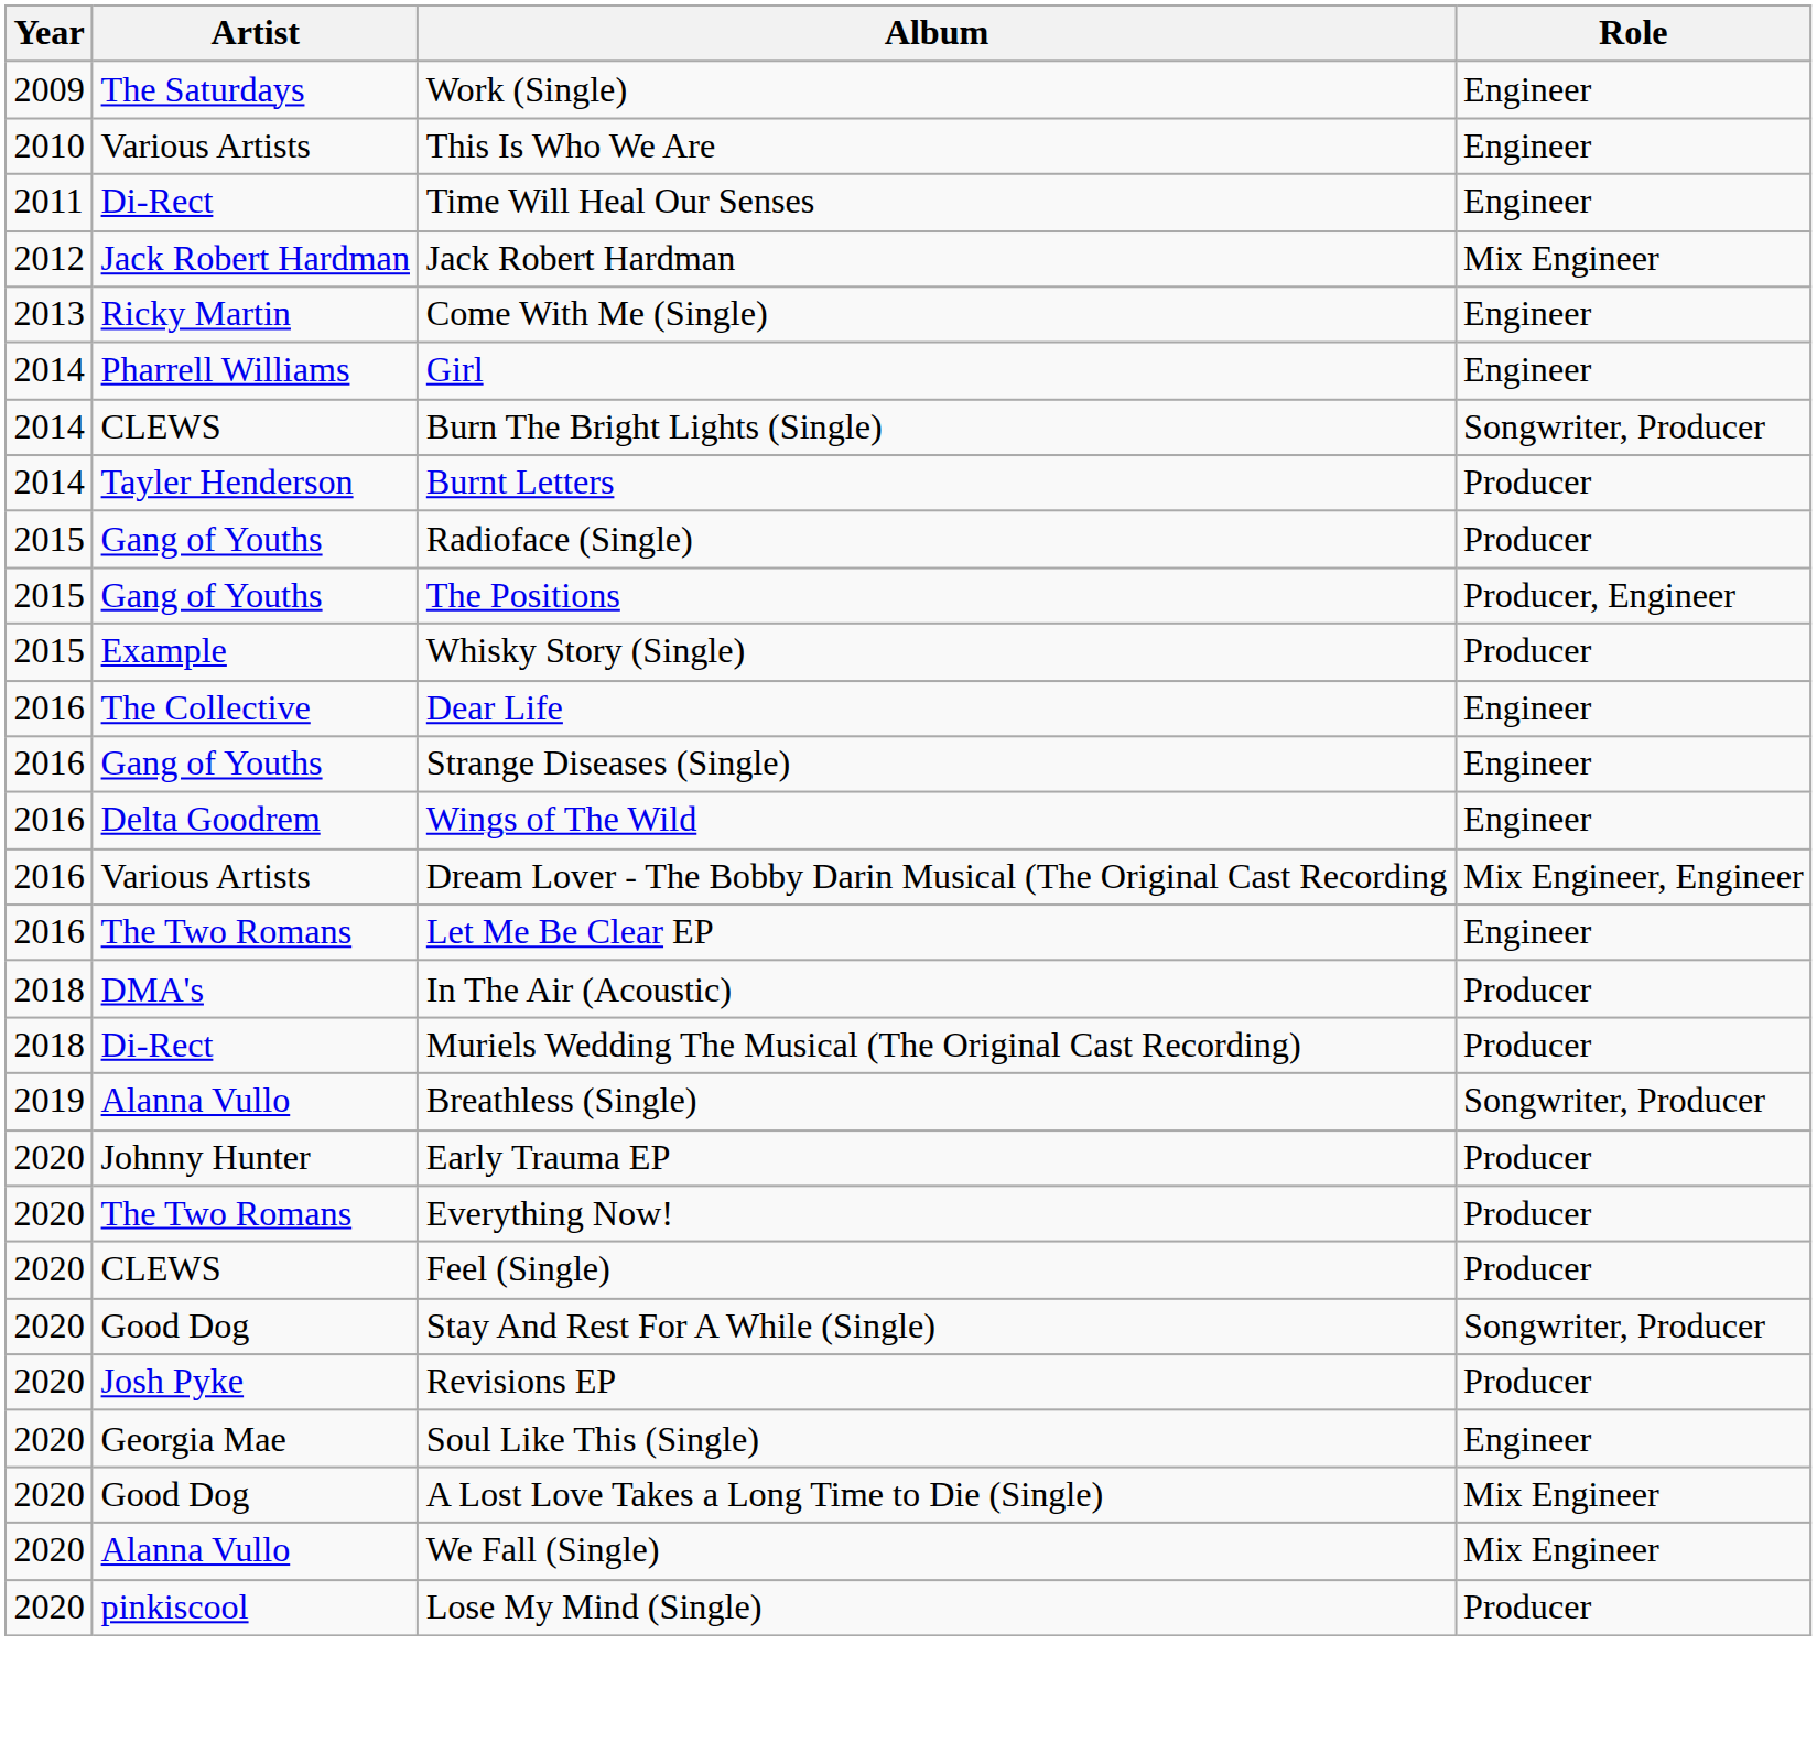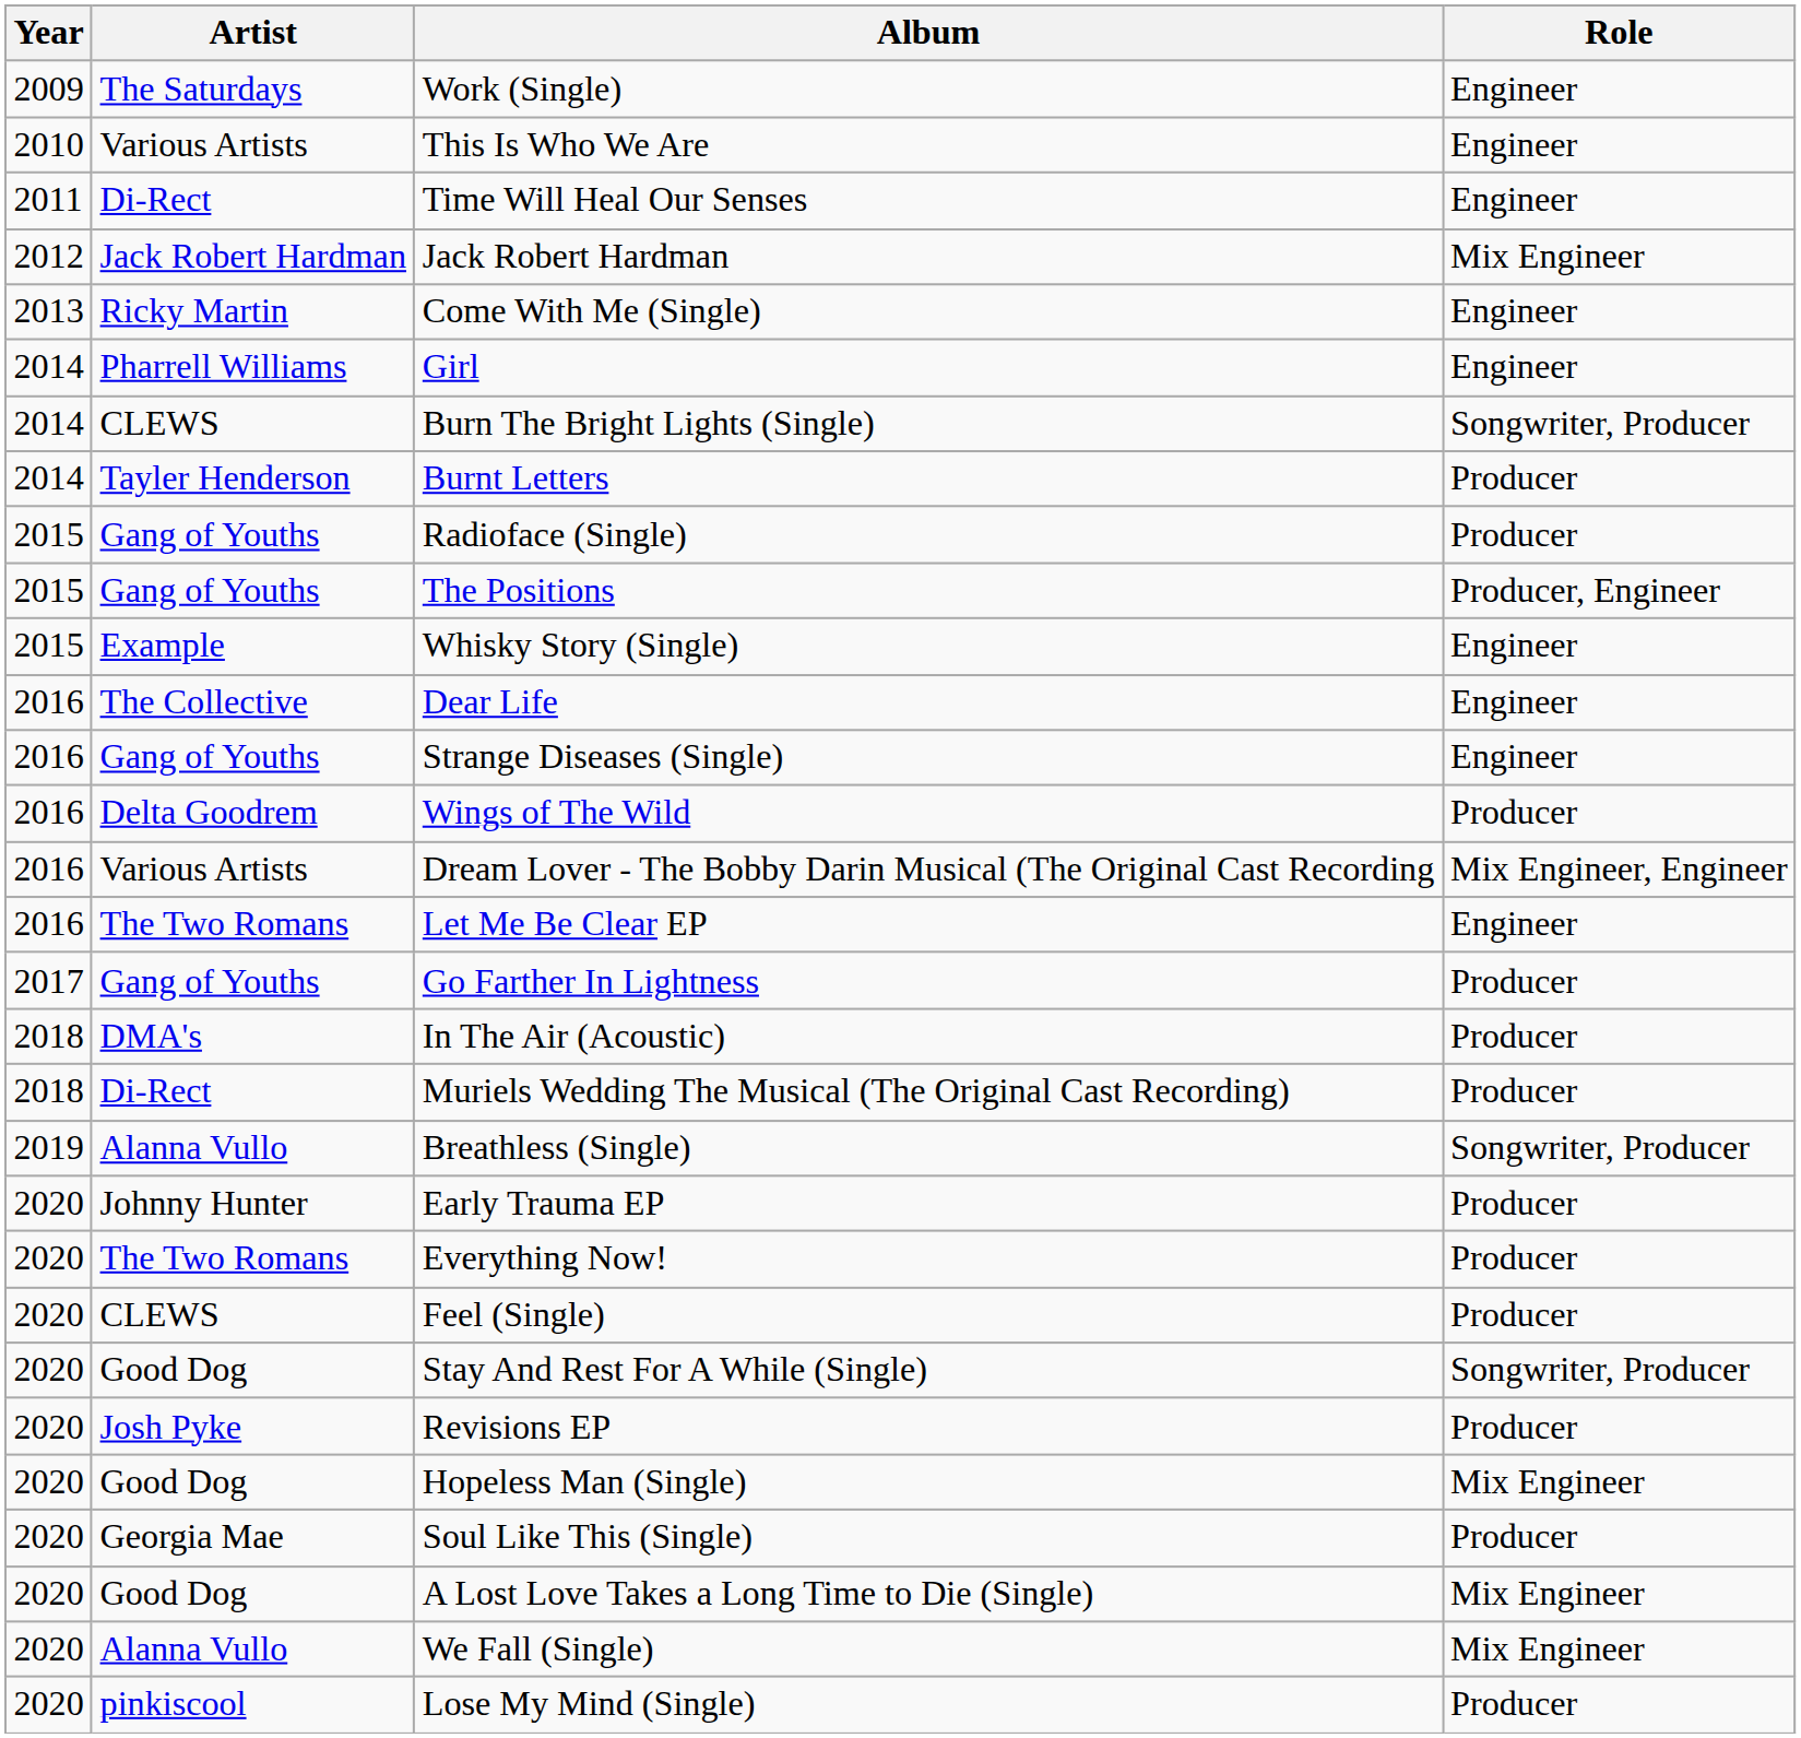 <table class="wikitable">
 <tr>
 <th>Year</th>
 <th>Artist</th>
 <th>Album</th>
 <th>Role</th>
 </tr>
 <tr>
 <td>2009</td>
 <td><a href='#'>The Saturdays</a></td>
 <td>Work (Single)</td>
 <td>Engineer</td>
 </tr>
 <tr>
 <td>2010</td>
 <td>Various Artists</td>
 <td>This Is Who We Are</td>
 <td>Engineer</td>
 </tr>
 <tr>
 <td>2011</td>
 <td><a href='#'>Di-Rect</a></td>
 <td>Time Will Heal Our Senses</td>
 <td>Engineer</td>
 </tr>
 <tr>
 <td>2012</td>
 <td><a href='#'>Jack Robert Hardman</a></td>
 <td>Jack Robert Hardman</td>
 <td>Mix Engineer</td>
 </tr>
 <tr>
 <td>2013</td>
 <td><a href='#'>Ricky Martin</a></td>
 <td>Come With Me (Single)</td>
 <td>Engineer</td>
 </tr>
 <tr>
 <td>2014</td>
 <td><a href='#'>Pharrell Williams</a></td>
 <td><a href='#'>Girl</a></td>
 <td>Engineer</td>
 </tr>
 <tr>
 <td>2014</td>
 <td>CLEWS</td>
 <td>Burn The Bright Lights (Single)</td>
 <td>Songwriter, Producer</td>
 </tr>
 <tr>
 <td>2014</td>
 <td><a href='#'>Tayler Henderson</a></td>
 <td><a href='#'>Burnt Letters</a></td>
 <td>Producer</td>
 </tr>
 <tr>
 <td>2015</td>
 <td><a href='#'>Gang of Youths</a></td>
 <td>Radioface (Single)</td>
 <td>Producer</td>
 </tr>
 <tr>
 <td>2015</td>
 <td><a href='#'>Gang of Youths</a></td>
 <td><a href='#'>The Positions</a></td>
 <td>Producer, Engineer</td>
 </tr>
 <tr>
 <td>2015</td>
 <td><a href='#'>Example</a></td>
 <td>Whisky Story (Single)</td>
-<td>Producer</td>
+<td>Engineer</td>
 </tr>
 <tr>
 <td>2016</td>
 <td><a href='#'>The Collective</a></td>
 <td><a href='#'>Dear Life</a></td>
 <td>Engineer</td>
 </tr>
 <tr>
 <td>2016</td>
 <td><a href='#'>Gang of Youths</a></td>
 <td>Strange Diseases (Single)</td>
 <td>Engineer</td>
 </tr>
 <tr>
 <td>2016</td>
 <td><a href='#'>Delta Goodrem</a></td>
 <td><a href='#'>Wings of The Wild</a></td>
-<td>Engineer</td>
+<td>Producer</td>
 </tr>
 <tr>
 <td>2016</td>
 <td>Various Artists</td>
 <td>Dream Lover - The Bobby Darin Musical (The Original Cast Recording</td>
 <td>Mix Engineer, Engineer</td>
 </tr>
 <tr>
 <td>2016</td>
 <td><a href='#'>The Two Romans</a></td>
 <td><a href='#'>Let Me Be Clear</a> EP</td>
 <td>Engineer</td>
+</tr>
+<tr>
+<td>2017</td>
+<td><a href='#'>Gang of Youths</a></td>
+<td><a href='#'>Go Farther In Lightness</a></td>
+<td>Producer</td>
 </tr>
 <tr>
 <td>2018</td>
 <td><a href='#'>DMA's</a></td>
 <td>In The Air (Acoustic)</td>
 <td>Producer</td>
 </tr>
 <tr>
 <td>2018</td>
 <td><a href='#'>Di-Rect</a></td>
 <td>Muriels Wedding The Musical (The Original Cast Recording)</td>
 <td>Producer</td>
 </tr>
 <tr>
 <td>2019</td>
 <td><a href='#'>Alanna Vullo</a></td>
 <td>Breathless (Single)</td>
 <td>Songwriter, Producer</td>
 </tr>
 <tr>
 <td>2020</td>
 <td>Johnny Hunter</td>
 <td>Early Trauma EP</td>
 <td>Producer</td>
 </tr>
 <tr>
 <td>2020</td>
 <td><a href='#'>The Two Romans</a></td>
 <td>Everything Now!</td>
 <td>Producer</td>
 </tr>
 <tr>
 <td>2020</td>
 <td>CLEWS</td>
 <td>Feel (Single)</td>
 <td>Producer</td>
 </tr>
 <tr>
 <td>2020</td>
 <td>Good Dog</td>
 <td>Stay And Rest For A While (Single)</td>
 <td>Songwriter, Producer</td>
 </tr>
 <tr>
 <td>2020</td>
 <td><a href='#'>Josh Pyke</a></td>
 <td>Revisions EP</td>
 <td>Producer</td>
 </tr>
 <tr>
 <td>2020</td>
+<td>Good Dog</td>
+<td>Hopeless Man (Single)</td>
+<td>Mix Engineer</td>
+</tr>
+<tr>
+<td>2020</td>
 <td>Georgia Mae</td>
 <td>Soul Like This (Single)</td>
-<td>Engineer</td>
+<td>Producer</td>
 </tr>
 <tr>
 <td>2020</td>
 <td>Good Dog</td>
 <td>A Lost Love Takes a Long Time to Die (Single)</td>
 <td>Mix Engineer</td>
 </tr>
 <tr>
 <td>2020</td>
 <td><a href='#'>Alanna Vullo</a></td>
 <td>We Fall (Single)</td>
 <td>Mix Engineer</td>
 </tr>
 <tr>
 <td>2020</td>
 <td><a href='#'>pinkiscool</a></td>
 <td>Lose My Mind (Single)</td>
 <td>Producer</td>
 </tr>
 </table>
